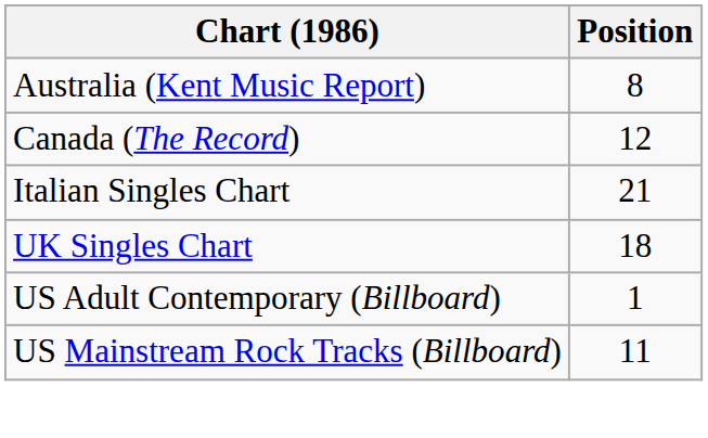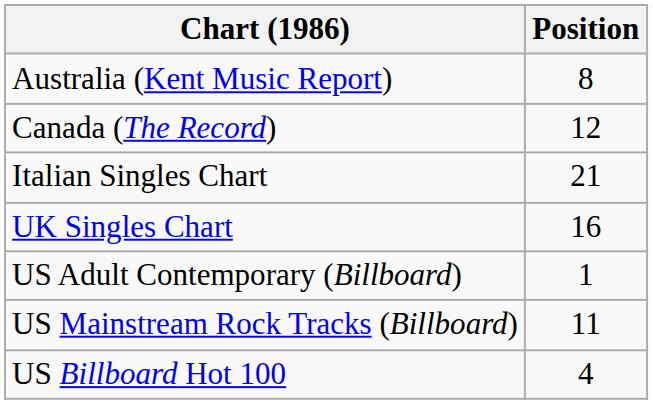 <table class="wikitable">
 <tr>
 <th>Chart (1986)</th>
 <th>Position</th>
 </tr>
 <tr>
 <td>Australia (<a href='#'>Kent Music Report</a>)</td>
 <td align="center">8</td>
 </tr>
 <tr>
 <td>Canada (<a href='#'><em>The Record</em></a>)</td>
 <td align="center">12</td>
 </tr>
 <tr>
 <td>Italian Singles Chart</td>
 <td align="center">21</td>
 </tr>
 <tr>
 <td><a href='#'>UK Singles Chart</a></td>
-<td align="center">18</td>
+<td align="center">16</td>
 </tr>
 <tr>
 <td>US Adult Contemporary (<em>Billboard</em>)</td>
 <td align="center">1</td>
 </tr>
 <tr>
 <td>US <a href='#'>Mainstream Rock Tracks</a> (<em>Billboard</em>)</td>
 <td align="center">11</td>
 </tr>
+<tr>
+<td>US <a href='#'><em>Billboard</em> Hot 100</a></td>
+<td align="center">4</td>
+</tr>
 </table>
